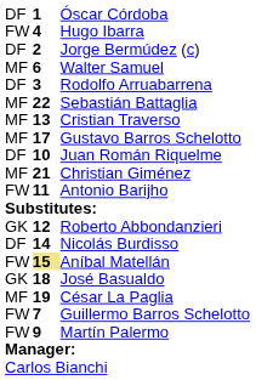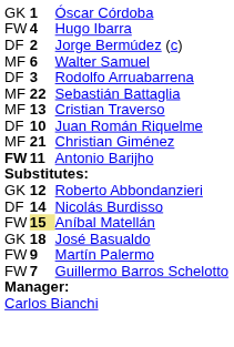 <table style="font-size:90%; margin:0.2em auto;" cellspacing="0" cellpadding="0">
 <tr>
 <th width="25"></th>
 <th width="25"></th>
 </tr>
 <tr>
-<td>DF</td>
+<td>GK</td>
 <td><strong>1</strong></td>
 <td> <a href='#'>Óscar Córdoba</a></td>
 </tr>
 <tr>
 <td>FW</td>
 <td><strong>4</strong></td>
 <td> <a href='#'>Hugo Ibarra</a></td>
 </tr>
 <tr>
 <td>DF</td>
 <td><strong>2</strong></td>
 <td> <a href='#'>Jorge Bermúdez</a> (<a href='#'>c</a>)</td>
 </tr>
 <tr>
 <td>MF</td>
 <td><strong>6</strong></td>
 <td> <a href='#'>Walter Samuel</a></td>
 </tr>
 <tr>
 <td>DF</td>
 <td><strong>3</strong></td>
 <td> <a href='#'>Rodolfo Arruabarrena</a></td>
 </tr>
 <tr>
 <td>MF</td>
 <td><strong>22</strong></td>
 <td> <a href='#'>Sebastián Battaglia</a></td>
 </tr>
 <tr>
 <td>MF</td>
 <td><strong>13</strong></td>
 <td> <a href='#'>Cristian Traverso</a></td>
 <td></td>
 </tr>
 <tr>
-<td>MF</td>
-<td><strong>17</strong></td>
-<td> <a href='#'>Gustavo Barros Schelotto</a></td>
-<td></td>
-<td></td>
-</tr>
-<tr>
 <td>DF</td>
 <td><strong>10</strong></td>
 <td> <a href='#'>Juan Román Riquelme</a></td>
 <td></td>
 </tr>
 <tr>
 <td>MF</td>
 <td><strong>21</strong></td>
 <td> <a href='#'>Christian Giménez</a></td>
 <td></td>
 <td></td>
 </tr>
 <tr>
-<td>FW</td>
+<td><strong>FW</strong></td>
 <td><strong>11</strong></td>
 <td> <a href='#'>Antonio Barijho</a></td>
 <td></td>
 <td></td>
 </tr>
 <tr>
 <td colspan=3><strong>Substitutes:</strong></td>
 </tr>
 <tr>
 <td>GK</td>
 <td><strong>12</strong></td>
 <td> <a href='#'>Roberto Abbondanzieri</a></td>
 </tr>
 <tr>
 <td>DF</td>
 <td><strong>14</strong></td>
 <td> <a href='#'>Nicolás Burdisso</a></td>
 </tr>
 <tr>
 <td>FW</td>
 <td style="background: khaki;"><strong>15</strong></td>
 <td> <a href='#'>Aníbal Matellán</a></td>
 </tr>
 <tr>
 <td>GK</td>
 <td><strong>18</strong></td>
 <td> <a href='#'>José Basualdo</a></td>
 </tr>
 <tr>
-<td>MF</td>
-<td><strong>19</strong></td>
-<td> <a href='#'>César La Paglia</a></td>
+<td>FW</td>
+<td><strong>9</strong></td>
+<td> <a href='#'>Martín Palermo</a></td>
 <td></td>
 <td></td>
 </tr>
 <tr>
 <td>FW</td>
 <td><strong>7</strong></td>
 <td> <a href='#'>Guillermo Barros Schelotto</a></td>
 <td></td>
 <td></td>
 </tr>
 <tr>
-<td>FW</td>
-<td><strong>9</strong></td>
-<td> <a href='#'>Martín Palermo</a></td>
-<td></td>
-<td></td>
-</tr>
-<tr>
 <td colspan=3><strong>Manager:</strong></td>
 </tr>
 <tr>
 <td colspan=4> <a href='#'>Carlos Bianchi</a></td>
 </tr>
 </table>
